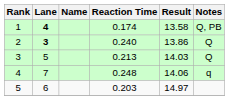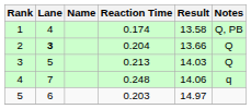 <table class="wikitable" style="text-align:center">
 <tr>
 <th>Rank</th>
 <th>Lane</th>
 <th>Name</th>
 <th>Reaction Time</th>
 <th>Result</th>
 <th>Notes</th>
 </tr>
 <tr bgcolor=ccffcc>
 <td>1</td>
-<td><strong>4</strong></td>
+<td>4</td>
 <td align="left"></td>
 <td>0.174</td>
 <td>13.58</td>
 <td>Q, PB</td>
 </tr>
 <tr bgcolor=ccffcc>
 <td>2</td>
 <td><strong>3</strong></td>
 <td align="left"></td>
-<td>0.240</td>
-<td>13.86</td>
+<td>0.204</td>
+<td>13.66</td>
 <td>Q</td>
 </tr>
 <tr bgcolor=ccffcc>
 <td>3</td>
 <td>5</td>
 <td align="left"></td>
 <td>0.213</td>
 <td>14.03</td>
 <td>Q</td>
 </tr>
 <tr bgcolor=ccffcc>
 <td>4</td>
 <td>7</td>
 <td align="left"></td>
 <td>0.248</td>
 <td>14.06</td>
 <td>q</td>
 </tr>
 <tr>
 <td>5</td>
 <td>6</td>
 <td align="left"></td>
 <td>0.203</td>
 <td>14.97</td>
 <td></td>
 </tr>
 <tr>
 </tr>
 </table>
